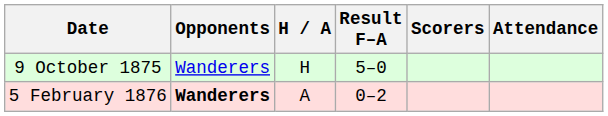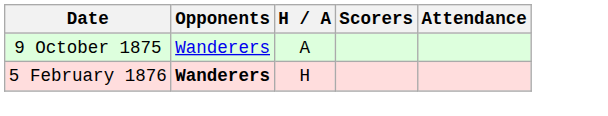 <table class="wikitable" style="text-align:center">
 <tr>
 <th>Date</th>
 <th>Opponents</th>
 <th>H / A</th>
-<th>Result<br>F–A</th>
 <th>Scorers</th>
 <th>Attendance</th>
 </tr>
 <tr bgcolor=#ddffdd>
 <td>9 October 1875</td>
 <td> <a href='#'>Wanderers</a></td>
-<td>H</td>
-<td>5–0</td>
+<td>A</td>
 <td></td>
 <td></td>
 </tr>
 <tr bgcolor=#ffdddd>
 <td>5 February 1876</td>
 <td><strong> Wanderers</strong></td>
-<td>A</td>
-<td>0–2</td>
+<td>H</td>
 <td></td>
 <td></td>
 </tr>
 </table>
